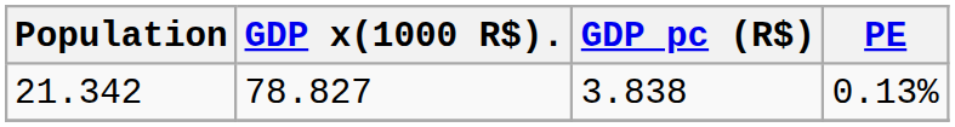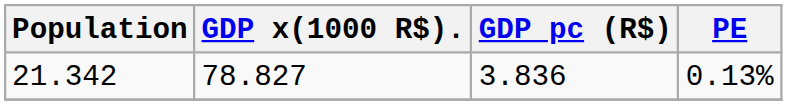 <table class="wikitable" border="1">
 <tr>
 <th>Population</th>
 <th><a href='#'>GDP</a> x(1000 R$).</th>
 <th><a href='#'>GDP pc</a> (R$)</th>
 <th><a href='#'>PE</a></th>
 </tr>
 <tr>
 <td>21.342</td>
 <td>78.827</td>
-<td>3.838</td>
+<td>3.836</td>
 <td>0.13%</td>
 </tr>
 <tr>
 </tr>
 </table>
